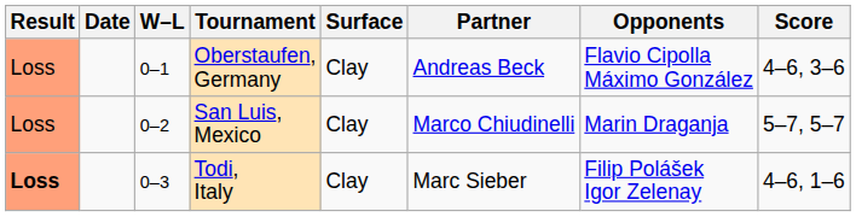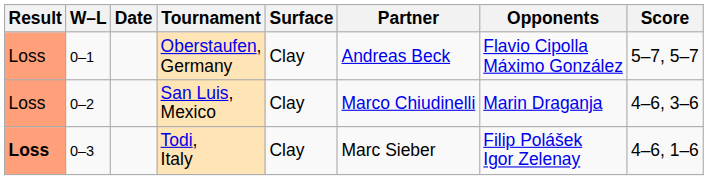 <table class="sortable wikitable nowrap">
 <tr>
 <th>Result</th>
+<th class="unsortable">W–L</th>
 <th>Date</th>
-<th class="unsortable">W–L</th>
 <th>Tournament</th>
 <th>Surface</th>
 <th>Partner</th>
 <th>Opponents</th>
 <th class="unsortable">Score</th>
 </tr>
 <tr>
 <td bgcolor=FFA07A>Loss</td>
+<td><small>0–1</small></td>
 <td></td>
-<td><small>0–1</small></td>
 <td bgcolor="moccasin"><a href='#'>Oberstaufen</a>, <br>Germany</td>
 <td>Clay</td>
 <td> <a href='#'>Andreas Beck</a></td>
 <td> <a href='#'>Flavio Cipolla</a><br> <a href='#'>Máximo González</a></td>
-<td>4–6, 3–6</td>
+<td>5–7, 5–7</td>
 </tr>
 <tr>
 <td bgcolor=FFA07A>Loss</td>
+<td><small>0–2</small></td>
 <td><a href='#'></a></td>
-<td><small>0–2</small></td>
 <td bgcolor="moccasin"><a href='#'>San Luis</a>, <br>Mexico</td>
 <td>Clay</td>
 <td> <a href='#'>Marco Chiudinelli</a></td>
 <td> <a href='#'>Marin Draganja</a><br></td>
-<td>5–7, 5–7</td>
+<td>4–6, 3–6</td>
 </tr>
 <tr>
 <td bgcolor=FFA07A><strong>Loss</strong></td>
+<td><small>0–3</small></td>
 <td><a href='#'></a></td>
-<td><small>0–3</small></td>
 <td bgcolor="moccasin"><a href='#'>Todi</a>, <br>Italy</td>
 <td>Clay</td>
 <td> Marc Sieber</td>
 <td> <a href='#'>Filip Polášek</a><br> <a href='#'>Igor Zelenay</a></td>
 <td>4–6, 1–6</td>
 </tr>
 </table>
